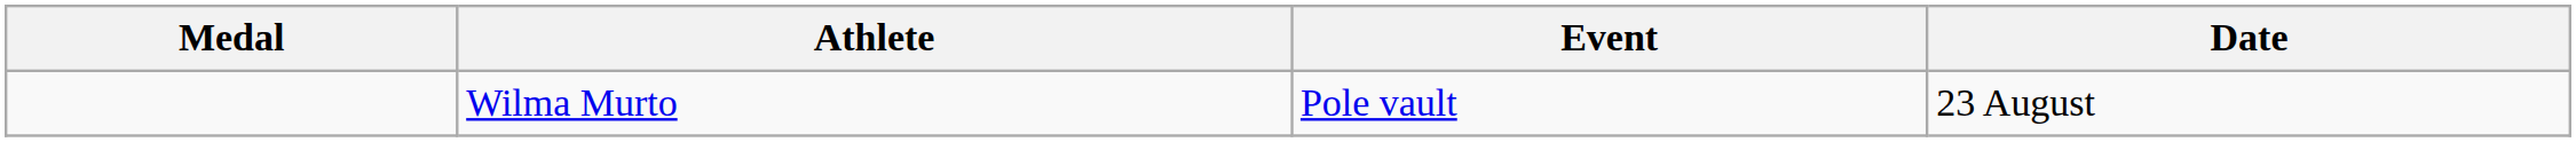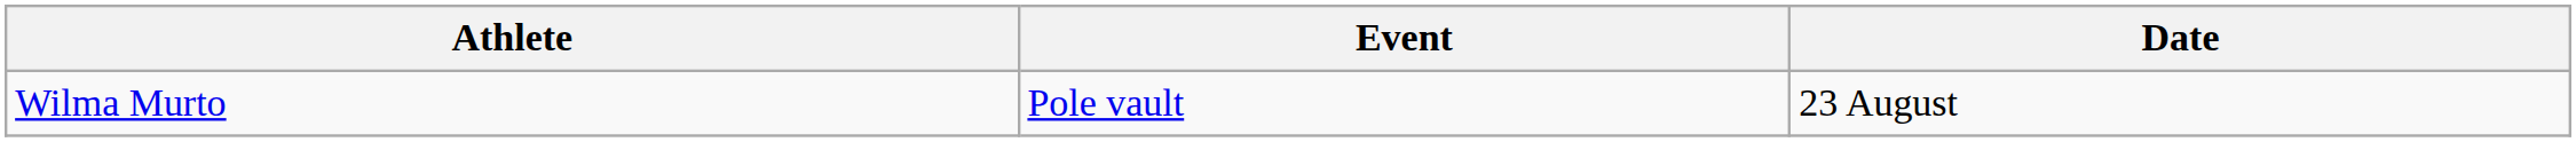 <table class="wikitable" style="font-size:90%" width="60%">
 <tr>
-<th>Medal</th>
 <th>Athlete</th>
 <th>Event</th>
 <th>Date</th>
 </tr>
 <tr>
-<td></td>
 <td><a href='#'>Wilma Murto</a></td>
 <td><a href='#'>Pole vault</a></td>
 <td>23 August</td>
 </tr>
 </table>
